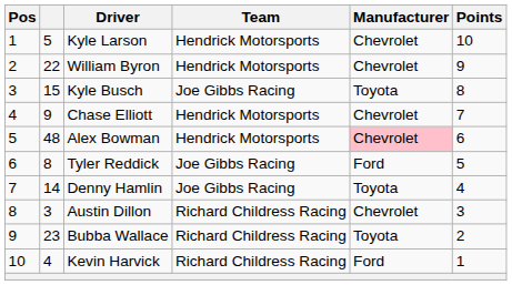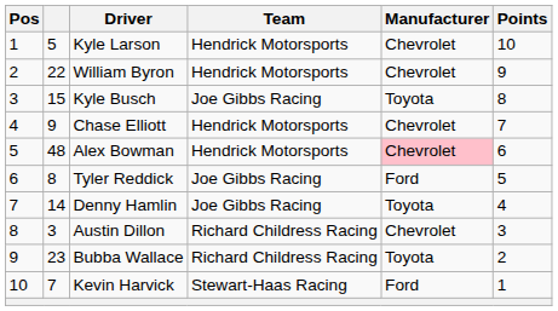 <table class="wikitable" style="font-size:98%">
 <tr>
 <th>Pos</th>
 <th></th>
 <th>Driver</th>
 <th>Team</th>
 <th>Manufacturer</th>
 <th>Points</th>
 </tr>
 <tr>
 <td>1</td>
 <td>5</td>
 <td>Kyle Larson</td>
 <td>Hendrick Motorsports</td>
 <td>Chevrolet</td>
 <td>10</td>
 </tr>
 <tr>
 <td>2</td>
 <td>22</td>
 <td>William Byron</td>
 <td>Hendrick Motorsports</td>
 <td>Chevrolet</td>
 <td>9</td>
 </tr>
 <tr>
 <td>3</td>
 <td>15</td>
 <td>Kyle Busch</td>
 <td>Joe Gibbs Racing</td>
 <td>Toyota</td>
 <td>8</td>
 </tr>
 <tr>
 <td>4</td>
 <td>9</td>
 <td>Chase Elliott</td>
 <td>Hendrick Motorsports</td>
 <td>Chevrolet</td>
 <td>7</td>
 </tr>
 <tr>
 <td>5</td>
 <td>48</td>
 <td>Alex Bowman</td>
 <td>Hendrick Motorsports</td>
 <td style="background: pink;">Chevrolet</td>
 <td>6</td>
 </tr>
 <tr>
 <td>6</td>
 <td>8</td>
 <td>Tyler Reddick</td>
 <td>Joe Gibbs Racing</td>
 <td>Ford</td>
 <td>5</td>
 </tr>
 <tr>
 <td>7</td>
 <td>14</td>
 <td>Denny Hamlin</td>
 <td>Joe Gibbs Racing</td>
 <td>Toyota</td>
 <td>4</td>
 </tr>
 <tr>
 <td>8</td>
 <td>3</td>
 <td>Austin Dillon</td>
 <td>Richard Childress Racing</td>
 <td>Chevrolet</td>
 <td>3</td>
 </tr>
 <tr>
 <td>9</td>
 <td>23</td>
 <td>Bubba Wallace</td>
 <td>Richard Childress Racing</td>
 <td>Toyota</td>
 <td>2</td>
 </tr>
 <tr>
 <td>10</td>
-<td>4</td>
+<td>7</td>
 <td>Kevin Harvick</td>
-<td>Richard Childress Racing</td>
+<td>Stewart-Haas Racing</td>
 <td>Ford</td>
 <td>1</td>
 </tr>
 <tr>
 <th colspan="6"></th>
 </tr>
 </table>
